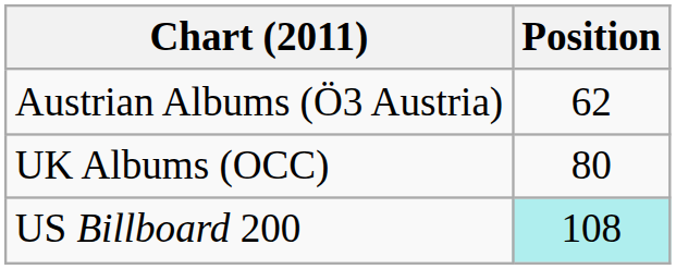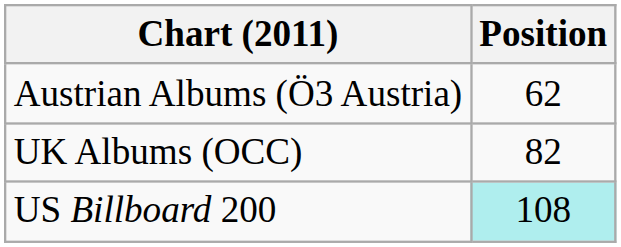 <table class="wikitable sortable">
 <tr>
 <th>Chart (2011)</th>
 <th>Position</th>
 </tr>
 <tr>
 <td>Austrian Albums (Ö3 Austria)</td>
 <td style="text-align:center;">62</td>
 </tr>
 <tr>
 <td>UK Albums (OCC)</td>
-<td style="text-align:center;">80</td>
+<td style="text-align:center;">82</td>
 </tr>
 <tr>
 <td>US <em>Billboard</em> 200</td>
 <td style="background: paleturquoise; text-align:center;">108</td>
 </tr>
 </table>
